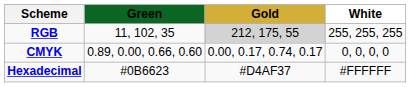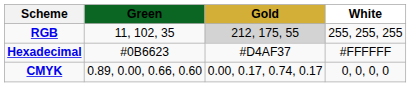 <table class="wikitable" style="text-align:center;">
 <tr>
 <th>Scheme</th>
 <th style="background-color:#0b6623"><span>Green</span></th>
 <th style="background-color:#d4af37"><span>Gold</span></th>
 <th style="background-color:#FFFFFF">White</th>
 </tr>
 <tr>
 <td><strong><a href='#'>RGB</a></strong></td>
 <td>11, 102, 35</td>
 <td style="background: lightgrey;">212, 175, 55</td>
 <td>255, 255, 255</td>
 </tr>
 <tr>
+<td><strong><a href='#'>Hexadecimal</a></strong></td>
+<td>#0B6623</td>
+<td>#D4AF37</td>
+<td>#FFFFFF</td>
+</tr>
+<tr>
 <td><strong><a href='#'>CMYK</a></strong></td>
 <td>0.89, 0.00, 0.66, 0.60</td>
 <td>0.00, 0.17, 0.74, 0.17</td>
 <td>0, 0, 0, 0</td>
 </tr>
-<tr>
-<td><strong><a href='#'>Hexadecimal</a></strong></td>
-<td>#0B6623</td>
-<td>#D4AF37</td>
-<td>#FFFFFF</td>
-</tr>
 </table>
